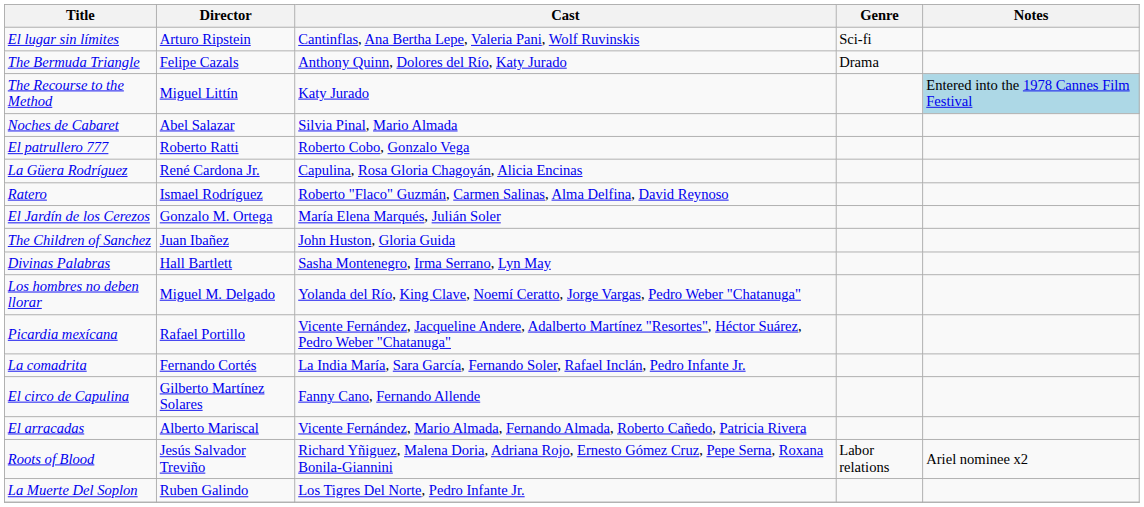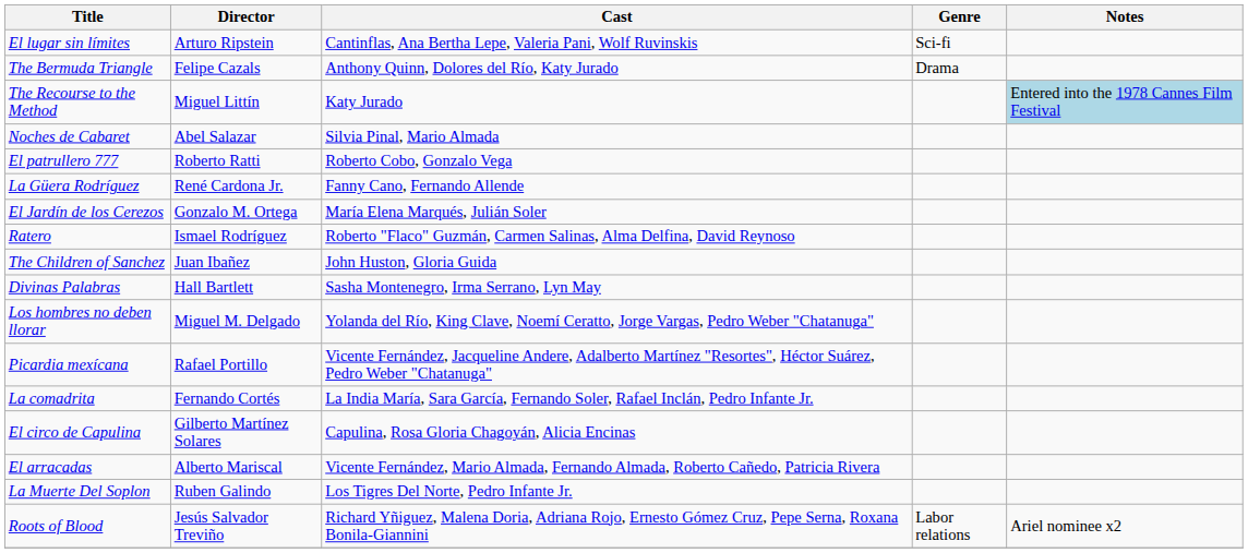 <table class="wikitable">
 <tr>
 <th>Title</th>
 <th>Director</th>
 <th>Cast</th>
 <th>Genre</th>
 <th>Notes</th>
 </tr>
 <tr>
 <td><em><a href='#'>El lugar sin límites</a></em></td>
 <td><a href='#'>Arturo Ripstein</a></td>
 <td><a href='#'>Cantinflas</a>, <a href='#'>Ana Bertha Lepe</a>, <a href='#'>Valeria Pani</a>, <a href='#'>Wolf Ruvinskis</a></td>
 <td>Sci-fi</td>
 <td></td>
 </tr>
 <tr>
 <td><em><a href='#'>The Bermuda Triangle</a></em></td>
 <td><a href='#'>Felipe Cazals</a></td>
 <td><a href='#'>Anthony Quinn</a>, <a href='#'>Dolores del Río</a>, <a href='#'>Katy Jurado</a></td>
 <td>Drama</td>
 <td></td>
 </tr>
 <tr>
 <td><em><a href='#'>The Recourse to the Method</a></em></td>
 <td><a href='#'>Miguel Littín</a></td>
 <td><a href='#'>Katy Jurado</a></td>
 <td></td>
 <td style="background: lightblue;">Entered into the <a href='#'>1978 Cannes Film Festival</a></td>
 </tr>
 <tr>
 <td><em><a href='#'>Noches de Cabaret</a></em></td>
 <td><a href='#'>Abel Salazar</a></td>
 <td><a href='#'>Silvia Pinal</a>, <a href='#'>Mario Almada</a></td>
 <td></td>
 <td></td>
 </tr>
 <tr>
 <td><em><a href='#'>El patrullero 777</a></em></td>
 <td><a href='#'>Roberto Ratti</a></td>
 <td><a href='#'>Roberto Cobo</a>, <a href='#'>Gonzalo Vega</a></td>
 <td></td>
 <td></td>
 </tr>
 <tr>
 <td><em><a href='#'>La Güera Rodríguez</a></em></td>
 <td><a href='#'>René Cardona Jr.</a></td>
-<td><a href='#'>Capulina</a>, <a href='#'>Rosa Gloria Chagoyán</a>, <a href='#'>Alicia Encinas</a></td>
+<td><a href='#'>Fanny Cano</a>, <a href='#'>Fernando Allende</a></td>
+<td></td>
+<td></td>
+</tr>
+<tr>
+<td><em><a href='#'>El Jardín de los Cerezos</a></em></td>
+<td><a href='#'>Gonzalo M. Ortega</a></td>
+<td><a href='#'>María Elena Marqués</a>, <a href='#'>Julián Soler</a></td>
 <td></td>
 <td></td>
 </tr>
 <tr>
 <td><em><a href='#'>Ratero</a></em></td>
 <td><a href='#'>Ismael Rodríguez</a></td>
 <td><a href='#'>Roberto "Flaco" Guzmán</a>, <a href='#'>Carmen Salinas</a>, <a href='#'>Alma Delfina</a>, <a href='#'>David Reynoso</a></td>
-<td></td>
-<td></td>
-</tr>
-<tr>
-<td><em><a href='#'>El Jardín de los Cerezos</a></em></td>
-<td><a href='#'>Gonzalo M. Ortega</a></td>
-<td><a href='#'>María Elena Marqués</a>, <a href='#'>Julián Soler</a></td>
 <td></td>
 <td></td>
 </tr>
 <tr>
 <td><em><a href='#'>The Children of Sanchez</a></em></td>
 <td><a href='#'>Juan Ibañez</a></td>
 <td><a href='#'>John Huston</a>, <a href='#'>Gloria Guida</a></td>
 <td></td>
 <td></td>
 </tr>
 <tr>
 <td><em><a href='#'>Divinas Palabras</a></em></td>
 <td><a href='#'>Hall Bartlett</a></td>
 <td><a href='#'>Sasha Montenegro</a>, <a href='#'>Irma Serrano</a>, <a href='#'>Lyn May</a></td>
 <td></td>
 <td></td>
 </tr>
 <tr>
 <td><em><a href='#'>Los hombres no deben llorar</a></em></td>
 <td><a href='#'>Miguel M. Delgado</a></td>
 <td><a href='#'>Yolanda del Río</a>, <a href='#'>King Clave</a>, <a href='#'>Noemí Ceratto</a>, <a href='#'>Jorge Vargas</a>, <a href='#'>Pedro Weber "Chatanuga"</a></td>
 <td></td>
 <td></td>
 </tr>
 <tr>
 <td><em><a href='#'>Picardia mexícana</a></em></td>
 <td><a href='#'>Rafael Portillo</a></td>
 <td><a href='#'>Vicente Fernández</a>, <a href='#'>Jacqueline Andere</a>, <a href='#'>Adalberto Martínez "Resortes"</a>, <a href='#'>Héctor Suárez</a>, <a href='#'>Pedro Weber "Chatanuga"</a></td>
 <td></td>
 <td></td>
 </tr>
 <tr>
 <td><em><a href='#'>La comadrita</a></em></td>
 <td><a href='#'>Fernando Cortés</a></td>
 <td><a href='#'>La India María</a>, <a href='#'>Sara García</a>, <a href='#'>Fernando Soler</a>, <a href='#'>Rafael Inclán</a>, <a href='#'>Pedro Infante Jr.</a></td>
 <td></td>
 <td></td>
 </tr>
 <tr>
 <td><em><a href='#'>El circo de Capulina</a></em></td>
 <td><a href='#'>Gilberto Martínez Solares</a></td>
-<td><a href='#'>Fanny Cano</a>, <a href='#'>Fernando Allende</a></td>
+<td><a href='#'>Capulina</a>, <a href='#'>Rosa Gloria Chagoyán</a>, <a href='#'>Alicia Encinas</a></td>
 <td></td>
 <td></td>
 </tr>
 <tr>
 <td><em><a href='#'>El arracadas</a></em></td>
 <td><a href='#'>Alberto Mariscal</a></td>
 <td><a href='#'>Vicente Fernández</a>, <a href='#'>Mario Almada</a>, <a href='#'>Fernando Almada</a>, <a href='#'>Roberto Cañedo</a>, <a href='#'>Patricia Rivera</a></td>
 <td></td>
 <td></td>
 </tr>
 <tr>
+<td><em><a href='#'>La Muerte Del Soplon</a></em></td>
+<td><a href='#'>Ruben Galindo</a></td>
+<td><a href='#'>Los Tigres Del Norte</a>, <a href='#'>Pedro Infante Jr.</a></td>
+<td></td>
+<td></td>
+</tr>
+<tr>
 <td><em><a href='#'>Roots of Blood</a></em></td>
 <td><a href='#'>Jesús Salvador Treviño</a></td>
 <td><a href='#'>Richard Yñiguez</a>, <a href='#'>Malena Doria</a>, <a href='#'>Adriana Rojo</a>, <a href='#'>Ernesto Gómez Cruz</a>, <a href='#'>Pepe Serna</a>, <a href='#'>Roxana Bonila-Giannini</a></td>
 <td>Labor relations</td>
 <td>Ariel nominee x2</td>
 </tr>
 <tr>
-<td><em><a href='#'>La Muerte Del Soplon</a></em></td>
-<td><a href='#'>Ruben Galindo</a></td>
-<td><a href='#'>Los Tigres Del Norte</a>, <a href='#'>Pedro Infante Jr.</a></td>
-<td></td>
-<td></td>
-</tr>
-<tr>
 </tr>
 </table>
